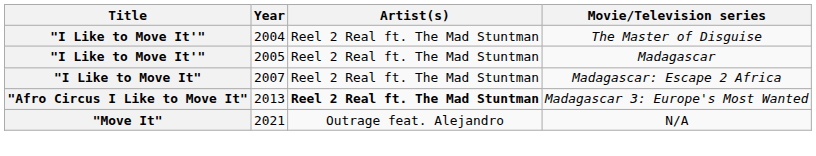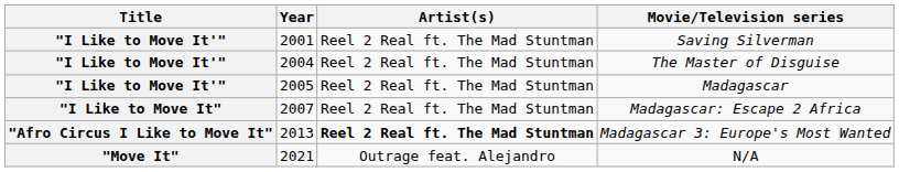 <table class="wikitable plainrowheaders" style="text-align:center;">
 <tr>
 <th scope="col">Title</th>
 <th scope="col">Year</th>
 <th scope="col">Artist(s)</th>
 <th scope="col">Movie/Television series</th>
+</tr>
+<tr>
+<th scope="row">"I Like to Move It'"</th>
+<td>2001</td>
+<td>Reel 2 Real ft. The Mad Stuntman</td>
+<td><em>Saving Silverman</em></td>
 </tr>
 <tr>
 <th scope="row">"I Like to Move It'"</th>
 <td>2004</td>
 <td>Reel 2 Real ft. The Mad Stuntman</td>
 <td><em>The Master of Disguise</em></td>
 </tr>
 <tr>
 <th scope="row">"I Like to Move It'"</th>
 <td>2005</td>
 <td>Reel 2 Real ft. The Mad Stuntman</td>
 <td><em>Madagascar</em></td>
 </tr>
 <tr>
 <th scope="row">"I Like to Move It"</th>
 <td>2007</td>
 <td>Reel 2 Real ft. The Mad Stuntman</td>
 <td><em>Madagascar: Escape 2 Africa  </em></td>
 </tr>
 <tr>
 <th scope="row">"Afro Circus I Like to Move It"</th>
 <td>2013</td>
 <td><strong>Reel 2 Real ft. The Mad Stuntman</strong></td>
 <td><em>Madagascar 3: Europe's Most Wanted  </em></td>
 </tr>
 <tr>
 <th scope="row">"Move It"</th>
 <td>2021</td>
 <td>Outrage feat. Alejandro</td>
 <td>N/A</td>
 </tr>
 </table>
